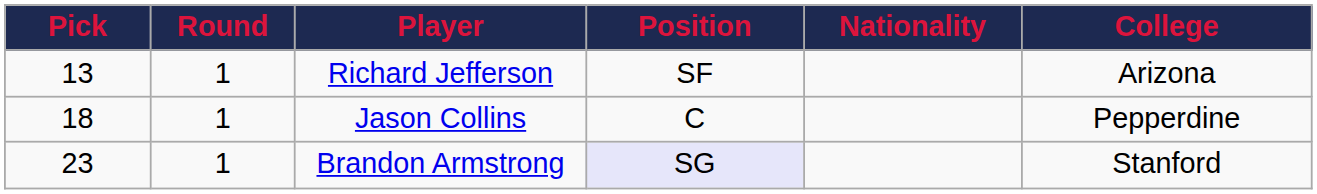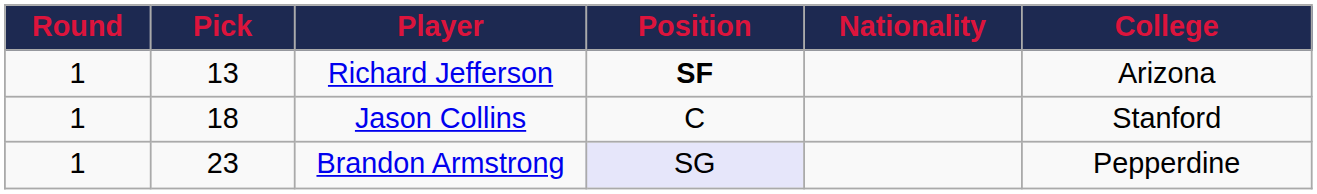 <table class="wikitable sortable sortable">
 <tr>
+<th style="background:#1D2951; color:#DC143C" width="10%">Round</th>
 <th style="background:#1D2951; color:#DC143C" width="10%">Pick</th>
-<th style="background:#1D2951; color:#DC143C" width="10%">Round</th>
 <th style="background:#1D2951; color:#DC143C" width="20%">Player</th>
 <th style="background:#1D2951; color:#DC143C" width="15%">Position</th>
 <th style="background:#1D2951; color:#DC143C" width="15%">Nationality</th>
 <th style="background:#1D2951; color:#DC143C" width="20%">College</th>
 </tr>
 <tr style="text-align: center">
+<td>1</td>
 <td>13</td>
-<td>1</td>
 <td><a href='#'>Richard Jefferson</a></td>
-<td>SF</td>
+<td><strong>SF</strong></td>
 <td></td>
 <td>Arizona</td>
 </tr>
 <tr style="text-align: center">
+<td>1</td>
 <td>18</td>
-<td>1</td>
 <td><a href='#'>Jason Collins</a></td>
 <td>C</td>
 <td></td>
-<td>Pepperdine</td>
+<td>Stanford</td>
 </tr>
 <tr style="text-align: center">
+<td>1</td>
 <td>23</td>
-<td>1</td>
 <td><a href='#'>Brandon Armstrong</a></td>
 <td style="background: lavender;">SG</td>
 <td></td>
-<td>Stanford</td>
+<td>Pepperdine</td>
 </tr>
 </table>
